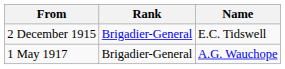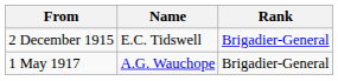 <table class="wikitable">
 <tr>
 <th>From</th>
+<th>Name</th>
 <th>Rank</th>
-<th>Name</th>
 </tr>
 <tr>
 <td>2 December 1915</td>
+<td>E.C. Tidswell</td>
 <td><a href='#'>Brigadier-General</a></td>
-<td>E.C. Tidswell</td>
 </tr>
 <tr>
 <td>1 May 1917</td>
+<td><a href='#'>A.G. Wauchope</a></td>
 <td>Brigadier-General</td>
-<td><a href='#'>A.G. Wauchope</a></td>
 </tr>
 </table>
